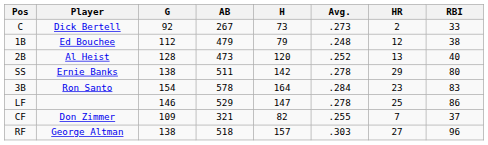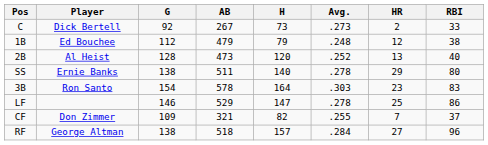 <table class="wikitable sortable">
 <tr>
 <th bgcolor="#DDDDFF" width="5%">Pos</th>
 <th bgcolor="#DDDDFF" width="16%">Player</th>
 <th bgcolor="#DDDDFF" width="9%">G</th>
 <th bgcolor="#DDDDFF" width="9%">AB</th>
 <th bgcolor="#DDDDFF" width="9%">H</th>
 <th bgcolor="#DDDDFF" width="9%">Avg.</th>
 <th bgcolor="#DDDDFF" width="9%">HR</th>
 <th bgcolor="#DDDDFF" width="9%">RBI</th>
 </tr>
 <tr align="center">
 <td>C</td>
 <td><a href='#'>Dick Bertell</a></td>
 <td>92</td>
 <td>267</td>
 <td>73</td>
 <td>.273</td>
 <td>2</td>
 <td>33</td>
 </tr>
 <tr align="center">
 <td>1B</td>
 <td><a href='#'>Ed Bouchee</a></td>
 <td>112</td>
 <td>479</td>
 <td>79</td>
 <td>.248</td>
 <td>12</td>
 <td>38</td>
 </tr>
 <tr align="center">
 <td>2B</td>
 <td><a href='#'>Al Heist</a></td>
 <td>128</td>
 <td>473</td>
 <td>120</td>
 <td>.252</td>
 <td>13</td>
 <td>40</td>
 </tr>
 <tr align="center">
 <td>SS</td>
 <td><a href='#'>Ernie Banks</a></td>
 <td>138</td>
 <td>511</td>
-<td>142</td>
+<td>140</td>
 <td>.278</td>
 <td>29</td>
 <td>80</td>
 </tr>
 <tr align="center">
 <td>3B</td>
 <td><a href='#'>Ron Santo</a></td>
 <td>154</td>
 <td>578</td>
 <td>164</td>
-<td>.284</td>
+<td>.303</td>
 <td>23</td>
 <td>83</td>
 </tr>
 <tr align="center">
 <td>LF</td>
 <td></td>
 <td>146</td>
 <td>529</td>
 <td>147</td>
 <td>.278</td>
 <td>25</td>
 <td>86</td>
 </tr>
 <tr align="center">
 <td>CF</td>
 <td><a href='#'>Don Zimmer</a></td>
 <td>109</td>
 <td>321</td>
 <td>82</td>
 <td>.255</td>
 <td>7</td>
 <td>37</td>
 </tr>
 <tr align="center">
 <td>RF</td>
 <td><a href='#'>George Altman</a></td>
 <td>138</td>
 <td>518</td>
 <td>157</td>
-<td>.303</td>
+<td>.284</td>
 <td>27</td>
 <td>96</td>
 </tr>
 </table>
